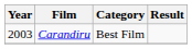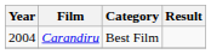 <table class="wikitable">
 <tr>
 <th>Year</th>
 <th>Film</th>
 <th>Category</th>
 <th>Result</th>
 </tr>
 <tr>
-<td>2003</td>
+<td>2004</td>
 <td><em><a href='#'>Carandiru</a></em></td>
 <td>Best Film</td>
 <td></td>
 </tr>
 <tr>
 </tr>
 </table>
